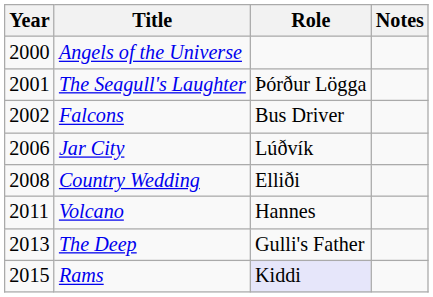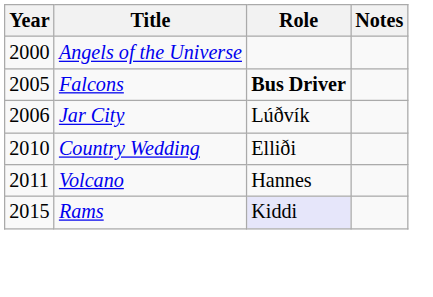 <table class="wikitable sortable">
 <tr>
 <th>Year</th>
 <th>Title</th>
 <th>Role</th>
 <th class="unsortable">Notes</th>
 </tr>
 <tr>
 <td>2000</td>
 <td><em><a href='#'>Angels of the Universe</a></em></td>
 <td></td>
 <td></td>
 </tr>
 <tr>
-<td>2001</td>
-<td><em><a href='#'>The Seagull's Laughter</a></em></td>
-<td>Þórður Lögga</td>
-<td></td>
-</tr>
-<tr>
-<td>2002</td>
+<td>2005</td>
 <td><em><a href='#'>Falcons</a></em></td>
-<td>Bus Driver</td>
+<td><strong>Bus Driver</strong></td>
 <td></td>
 </tr>
 <tr>
 <td>2006</td>
 <td><em><a href='#'>Jar City</a></em></td>
 <td>Lúðvík</td>
 <td></td>
 </tr>
 <tr>
-<td>2008</td>
+<td>2010</td>
 <td><em><a href='#'>Country Wedding</a></em></td>
 <td>Elliði</td>
 <td></td>
 </tr>
 <tr>
 <td>2011</td>
 <td><em><a href='#'>Volcano</a></em></td>
 <td>Hannes</td>
 <td></td>
 </tr>
 <tr>
-<td>2013</td>
-<td><em><a href='#'>The Deep</a></em></td>
-<td>Gulli's Father</td>
-<td></td>
-</tr>
-<tr>
 <td>2015</td>
 <td><em><a href='#'>Rams</a></em></td>
 <td style="background: lavender;">Kiddi</td>
 <td></td>
 </tr>
 </table>
